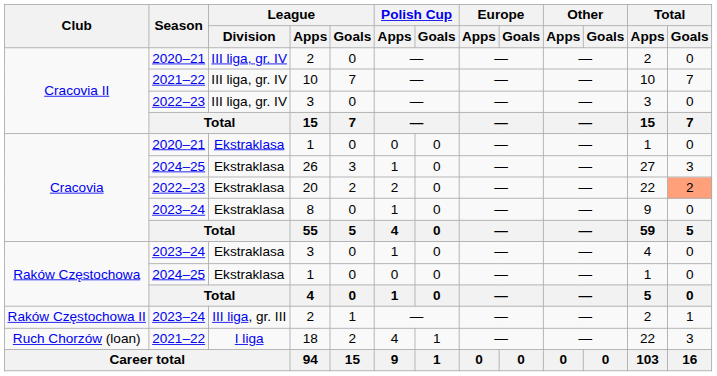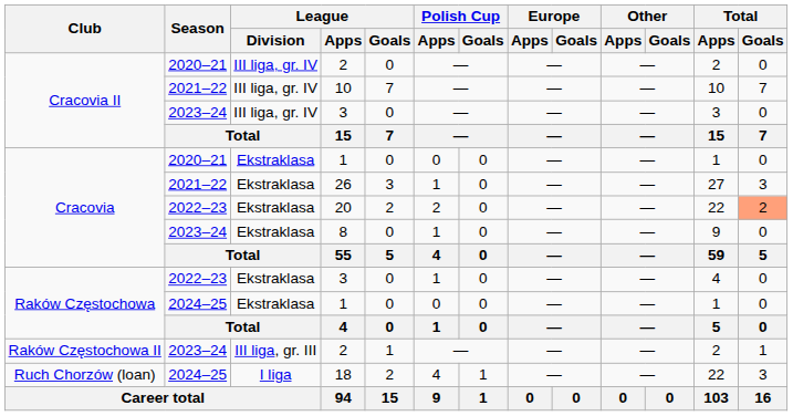 <table class="wikitable" style="text-align: center;">
 <tr>
 <th rowspan="2">Club</th>
 <th rowspan="2">Season</th>
 <th colspan="3">League</th>
 <th colspan="2"><a href='#'>Polish Cup</a></th>
 <th colspan="2">Europe</th>
 <th colspan="2">Other</th>
 <th colspan="2">Total</th>
 </tr>
 <tr>
 <th>Division</th>
 <th>Apps</th>
 <th>Goals</th>
 <th>Apps</th>
 <th>Goals</th>
 <th>Apps</th>
 <th>Goals</th>
 <th>Apps</th>
 <th>Goals</th>
 <th>Apps</th>
 <th>Goals</th>
 </tr>
 <tr>
 <td rowspan="4"><a href='#'>Cracovia II</a></td>
 <td><a href='#'>2020–21</a></td>
 <td><a href='#'>III liga, gr. IV</a></td>
 <td>2</td>
 <td>0</td>
 <td colspan="2">—</td>
 <td colspan="2">—</td>
 <td colspan="2">—</td>
 <td>2</td>
 <td>0</td>
 </tr>
 <tr>
 <td><a href='#'>2021–22</a></td>
 <td>III liga, gr. IV</td>
 <td>10</td>
 <td>7</td>
 <td colspan="2">—</td>
 <td colspan="2">—</td>
 <td colspan="2">—</td>
 <td>10</td>
 <td>7</td>
 </tr>
 <tr>
-<td><a href='#'>2022–23</a></td>
+<td><a href='#'>2023–24</a></td>
 <td>III liga, gr. IV</td>
 <td>3</td>
 <td>0</td>
 <td colspan="2">—</td>
 <td colspan="2">—</td>
 <td colspan="2">—</td>
 <td>3</td>
 <td>0</td>
 </tr>
 <tr>
 <th colspan="2">Total</th>
 <th>15</th>
 <th>7</th>
 <th colspan="2">—</th>
 <th colspan="2">—</th>
 <th colspan="2">—</th>
 <th>15</th>
 <th>7</th>
 </tr>
 <tr>
 <td rowspan="5"><a href='#'>Cracovia</a></td>
 <td><a href='#'>2020–21</a></td>
 <td><a href='#'>Ekstraklasa</a></td>
 <td>1</td>
 <td>0</td>
 <td>0</td>
 <td>0</td>
 <td colspan="2">—</td>
 <td colspan="2">—</td>
 <td>1</td>
 <td>0</td>
 </tr>
 <tr>
-<td><a href='#'>2024–25</a></td>
+<td><a href='#'>2021–22</a></td>
 <td>Ekstraklasa</td>
 <td>26</td>
 <td>3</td>
 <td>1</td>
 <td>0</td>
 <td colspan="2">—</td>
 <td colspan="2">—</td>
 <td>27</td>
 <td>3</td>
 </tr>
 <tr>
 <td><a href='#'>2022–23</a></td>
 <td>Ekstraklasa</td>
 <td>20</td>
 <td>2</td>
 <td>2</td>
 <td>0</td>
 <td colspan="2">—</td>
 <td colspan="2">—</td>
 <td>22</td>
 <td style="background: lightsalmon;">2</td>
 </tr>
 <tr>
 <td><a href='#'>2023–24</a></td>
 <td>Ekstraklasa</td>
 <td>8</td>
 <td>0</td>
 <td>1</td>
 <td>0</td>
 <td colspan="2">—</td>
 <td colspan="2">—</td>
 <td>9</td>
 <td>0</td>
 </tr>
 <tr>
 <th colspan="2">Total</th>
 <th>55</th>
 <th>5</th>
 <th>4</th>
 <th>0</th>
 <th colspan="2">—</th>
 <th colspan="2">—</th>
 <th>59</th>
 <th>5</th>
 </tr>
 <tr>
 <td rowspan="3"><a href='#'>Raków Częstochowa</a></td>
-<td><a href='#'>2023–24</a></td>
+<td><a href='#'>2022–23</a></td>
 <td>Ekstraklasa</td>
 <td>3</td>
 <td>0</td>
 <td>1</td>
 <td>0</td>
 <td colspan="2">—</td>
 <td colspan="2">—</td>
 <td>4</td>
 <td>0</td>
 </tr>
 <tr>
 <td><a href='#'>2024–25</a></td>
 <td>Ekstraklasa</td>
 <td>1</td>
 <td>0</td>
 <td>0</td>
 <td>0</td>
 <td colspan="2">—</td>
 <td colspan="2">—</td>
 <td>1</td>
 <td>0</td>
 </tr>
 <tr>
 <th colspan="2">Total</th>
 <th>4</th>
 <th>0</th>
 <th>1</th>
 <th>0</th>
 <th colspan="2">—</th>
 <th colspan="2">—</th>
 <th>5</th>
 <th>0</th>
 </tr>
 <tr>
 <td><a href='#'>Raków Częstochowa II</a></td>
 <td><a href='#'>2023–24</a></td>
 <td><a href='#'>III liga</a>, gr. III</td>
 <td>2</td>
 <td>1</td>
 <td colspan="2">—</td>
 <td colspan="2">—</td>
 <td colspan="2">—</td>
 <td>2</td>
 <td>1</td>
 </tr>
 <tr>
 <td><a href='#'>Ruch Chorzów</a> (loan)</td>
-<td><a href='#'>2021–22</a></td>
+<td><a href='#'>2024–25</a></td>
 <td><a href='#'>I liga</a></td>
 <td>18</td>
 <td>2</td>
 <td>4</td>
 <td>1</td>
 <td colspan="2">—</td>
 <td colspan="2">—</td>
 <td>22</td>
 <td>3</td>
 </tr>
 <tr>
 <th colspan="3">Career total</th>
 <th>94</th>
 <th>15</th>
 <th>9</th>
 <th>1</th>
 <th>0</th>
 <th>0</th>
 <th>0</th>
 <th>0</th>
 <th>103</th>
 <th>16</th>
 </tr>
 </table>
